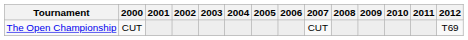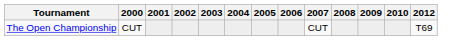 <table class="wikitable" style="font-size:95%;text-align:center;">
 <tr>
 <th>Tournament</th>
 <th>2000</th>
 <th>2001</th>
 <th>2002</th>
 <th>2003</th>
 <th>2004</th>
 <th>2005</th>
 <th>2006</th>
 <th>2007</th>
 <th>2008</th>
 <th>2009</th>
 <th>2010</th>
-<th>2011</th>
 <th>2012</th>
 </tr>
 <tr>
 <td align=left><a href='#'>The Open Championship</a></td>
 <td>CUT</td>
 <td style="background:#eeeeee;"></td>
 <td style="background:#eeeeee;"></td>
 <td style="background:#eeeeee;"></td>
 <td style="background:#eeeeee;"></td>
 <td style="background:#eeeeee;"></td>
 <td style="background:#eeeeee;"></td>
 <td>CUT</td>
 <td style="background:#eeeeee;"></td>
 <td style="background:#eeeeee;"></td>
 <td style="background:#eeeeee;"></td>
-<td style="background:#eeeeee;"></td>
 <td>T69</td>
 </tr>
 </table>
